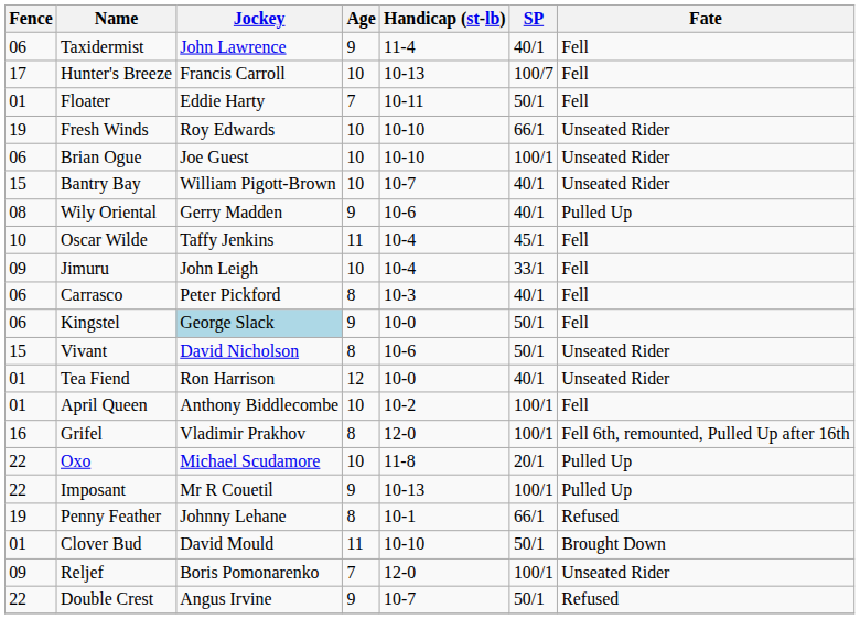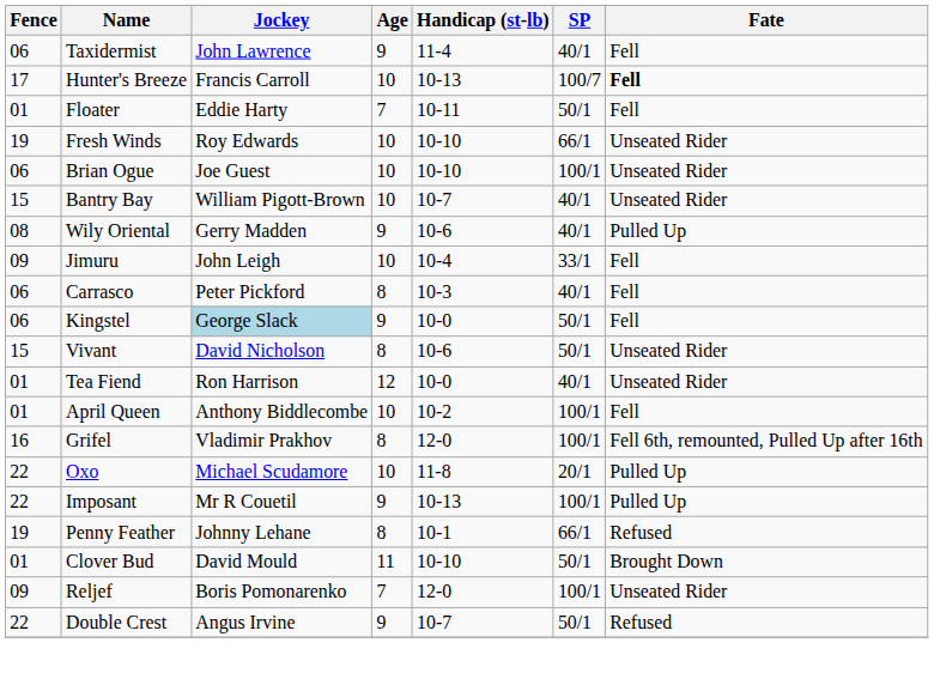 <table class="wikitable sortable">
 <tr>
 <th>Fence</th>
 <th>Name</th>
 <th><a href='#'>Jockey</a></th>
 <th>Age</th>
 <th>Handicap (<a href='#'>st</a>-<a href='#'>lb</a>)</th>
 <th><a href='#'>SP</a></th>
 <th>Fate</th>
 </tr>
 <tr>
 <td>06</td>
 <td>Taxidermist</td>
 <td><a href='#'>John Lawrence</a></td>
 <td>9</td>
 <td>11-4</td>
 <td>40/1</td>
 <td>Fell</td>
 </tr>
 <tr>
 <td>17</td>
 <td>Hunter's Breeze</td>
 <td>Francis Carroll</td>
 <td>10</td>
 <td>10-13</td>
 <td>100/7</td>
-<td>Fell</td>
+<td><strong>Fell</strong></td>
 </tr>
 <tr>
 <td>01</td>
 <td>Floater</td>
 <td>Eddie Harty</td>
 <td>7</td>
 <td>10-11</td>
 <td>50/1</td>
 <td>Fell</td>
 </tr>
 <tr>
 <td>19</td>
 <td>Fresh Winds</td>
 <td>Roy Edwards</td>
 <td>10</td>
 <td>10-10</td>
 <td>66/1</td>
 <td>Unseated Rider</td>
 </tr>
 <tr>
 <td>06</td>
 <td>Brian Ogue</td>
 <td>Joe Guest</td>
 <td>10</td>
 <td>10-10</td>
 <td>100/1</td>
 <td>Unseated Rider</td>
 </tr>
 <tr>
 <td>15</td>
 <td>Bantry Bay</td>
 <td>William Pigott-Brown</td>
 <td>10</td>
 <td>10-7</td>
 <td>40/1</td>
 <td>Unseated Rider</td>
 </tr>
 <tr>
 <td>08</td>
 <td>Wily Oriental</td>
 <td>Gerry Madden</td>
 <td>9</td>
 <td>10-6</td>
 <td>40/1</td>
 <td>Pulled Up</td>
-</tr>
-<tr>
-<td>10</td>
-<td>Oscar Wilde</td>
-<td>Taffy Jenkins</td>
-<td>11</td>
-<td>10-4</td>
-<td>45/1</td>
-<td>Fell</td>
 </tr>
 <tr>
 <td>09</td>
 <td>Jimuru</td>
 <td>John Leigh</td>
 <td>10</td>
 <td>10-4</td>
 <td>33/1</td>
 <td>Fell</td>
 </tr>
 <tr>
 <td>06</td>
 <td>Carrasco</td>
 <td>Peter Pickford</td>
 <td>8</td>
 <td>10-3</td>
 <td>40/1</td>
 <td>Fell</td>
 </tr>
 <tr>
 <td>06</td>
 <td>Kingstel</td>
 <td style="background: lightblue;">George Slack</td>
 <td>9</td>
 <td>10-0</td>
 <td>50/1</td>
 <td>Fell</td>
 </tr>
 <tr>
 <td>15</td>
 <td>Vivant</td>
 <td><a href='#'>David Nicholson</a></td>
 <td>8</td>
 <td>10-6</td>
 <td>50/1</td>
 <td>Unseated Rider</td>
 </tr>
 <tr>
 <td>01</td>
 <td>Tea Fiend</td>
 <td>Ron Harrison</td>
 <td>12</td>
 <td>10-0</td>
 <td>40/1</td>
 <td>Unseated Rider</td>
 </tr>
 <tr>
 <td>01</td>
 <td>April Queen</td>
 <td>Anthony Biddlecombe</td>
 <td>10</td>
 <td>10-2</td>
 <td>100/1</td>
 <td>Fell</td>
 </tr>
 <tr>
 <td>16</td>
 <td>Grifel</td>
 <td>Vladimir Prakhov</td>
 <td>8</td>
 <td>12-0</td>
 <td>100/1</td>
 <td>Fell 6th, remounted, Pulled Up after 16th </td>
 </tr>
 <tr>
 <td>22</td>
 <td><a href='#'>Oxo</a></td>
 <td><a href='#'>Michael Scudamore</a></td>
 <td>10</td>
 <td>11-8</td>
 <td>20/1</td>
 <td>Pulled Up</td>
 </tr>
 <tr>
 <td>22</td>
 <td>Imposant</td>
 <td>Mr R Couetil</td>
 <td>9</td>
 <td>10-13</td>
 <td>100/1</td>
 <td>Pulled Up</td>
 </tr>
 <tr>
 <td>19</td>
 <td>Penny Feather</td>
 <td>Johnny Lehane</td>
 <td>8</td>
 <td>10-1</td>
 <td>66/1</td>
 <td>Refused</td>
 </tr>
 <tr>
 <td>01</td>
 <td>Clover Bud</td>
 <td>David Mould</td>
 <td>11</td>
 <td>10-10</td>
 <td>50/1</td>
 <td>Brought Down</td>
 </tr>
 <tr>
 <td>09</td>
 <td>Reljef</td>
 <td>Boris Pomonarenko</td>
 <td>7</td>
 <td>12-0</td>
 <td>100/1</td>
 <td>Unseated Rider</td>
 </tr>
 <tr>
 <td>22</td>
 <td>Double Crest</td>
 <td>Angus Irvine</td>
 <td>9</td>
 <td>10-7</td>
 <td>50/1</td>
 <td>Refused</td>
 </tr>
 <tr>
 </tr>
 </table>
